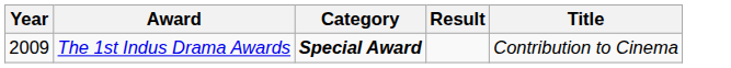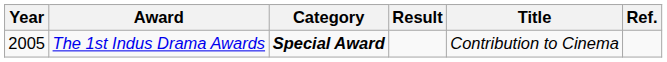 <table class="wikitable">
 <tr>
 <th>Year</th>
 <th>Award</th>
 <th>Category</th>
 <th>Result</th>
 <th>Title</th>
+<th>Ref.</th>
 </tr>
 <tr>
-<td>2009</td>
+<td>2005</td>
 <td><em><a href='#'>The 1st Indus Drama Awards</a></em></td>
 <td><strong><em>Special Award</em></strong></td>
 <td></td>
 <td><em>Contribution to Cinema</em></td>
+<td></td>
 </tr>
 </table>
